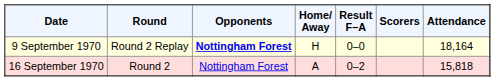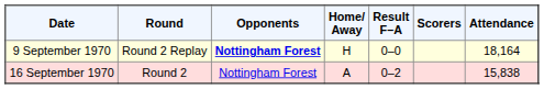 <table border="2" cellpadding="4" style="border-collapse:collapse; text-align:center; font-size:smaller;">
 <tr style="background:#f0f6ff;">
 <th><strong>Date</strong></th>
 <th><strong>Round</strong></th>
 <th><strong>Opponents</strong></th>
 <th><strong>Home/<br>Away</strong></th>
 <th><strong>Result<br>F–A</strong></th>
 <th><strong>Scorers</strong></th>
 <th><strong>Attendance</strong></th>
 </tr>
 <tr bgcolor="#ffffdd">
 <td>9 September 1970</td>
 <td>Round 2 Replay</td>
 <td><strong><a href='#'>Nottingham Forest</a></strong></td>
 <td>H</td>
 <td>0–0</td>
 <td></td>
 <td>18,164</td>
 </tr>
 <tr bgcolor="#ffdddd">
 <td>16 September 1970</td>
 <td>Round 2</td>
 <td><a href='#'>Nottingham Forest</a></td>
 <td>A</td>
 <td>0–2</td>
 <td></td>
-<td>15,818</td>
+<td>15,838</td>
 </tr>
 </table>
